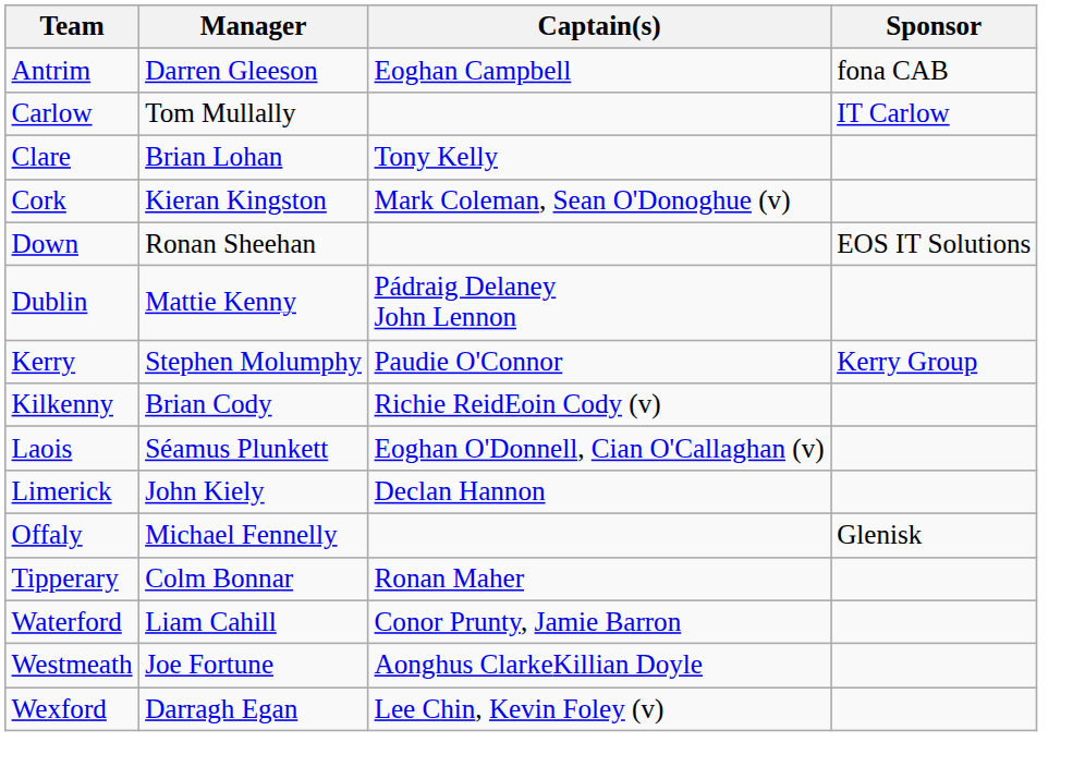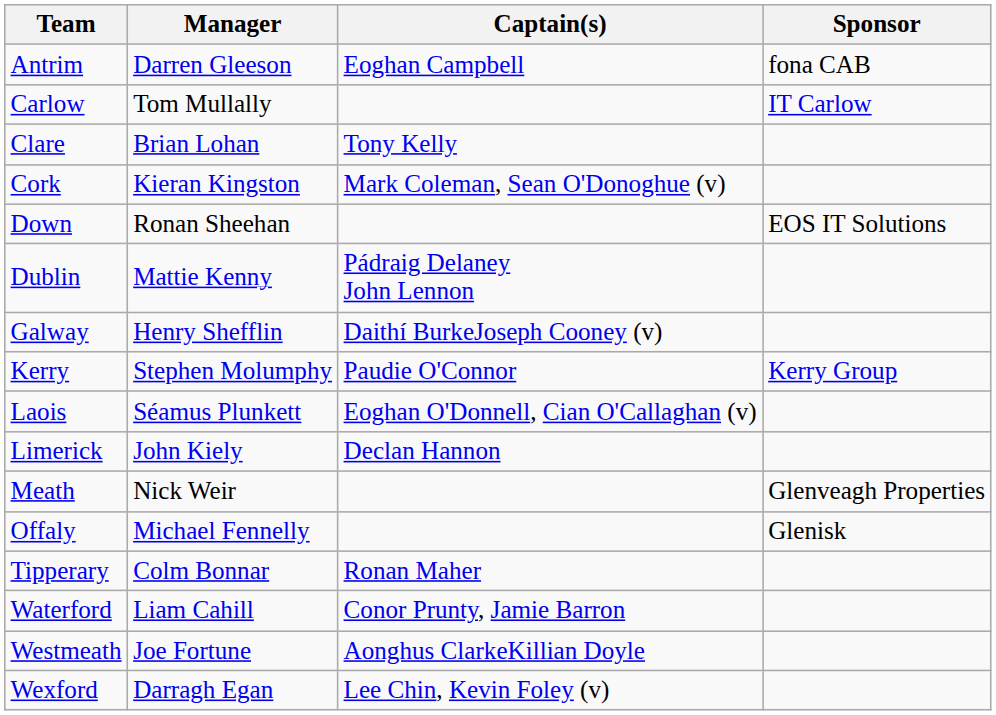 <table class="wikitable">
 <tr>
 <th>Team</th>
 <th>Manager</th>
 <th>Captain(s)</th>
 <th>Sponsor</th>
 </tr>
 <tr>
 <td> <a href='#'>Antrim</a></td>
 <td><a href='#'>Darren Gleeson</a></td>
 <td><a href='#'>Eoghan Campbell</a></td>
 <td>fona CAB</td>
 </tr>
 <tr>
 <td> <a href='#'>Carlow</a></td>
 <td>Tom Mullally</td>
 <td></td>
 <td><a href='#'>IT Carlow</a></td>
 </tr>
 <tr>
 <td> <a href='#'>Clare</a></td>
 <td><a href='#'>Brian Lohan</a></td>
 <td><a href='#'>Tony Kelly</a></td>
 <td></td>
 </tr>
 <tr>
 <td> <a href='#'>Cork</a></td>
 <td><a href='#'>Kieran Kingston</a></td>
 <td><a href='#'>Mark Coleman</a>, <a href='#'>Sean O'Donoghue</a> (v)</td>
 <td></td>
 </tr>
 <tr>
 <td> <a href='#'>Down</a></td>
 <td>Ronan Sheehan</td>
 <td></td>
 <td>EOS IT Solutions</td>
 </tr>
 <tr>
 <td> <a href='#'>Dublin</a></td>
 <td><a href='#'>Mattie Kenny</a></td>
 <td><a href='#'>Pádraig Delaney</a><br><a href='#'>John Lennon</a></td>
 <td></td>
 </tr>
 <tr>
+<td> <a href='#'>Galway</a></td>
+<td><a href='#'>Henry Shefflin</a></td>
+<td><a href='#'>Daithí Burke</a><a href='#'>Joseph Cooney</a> (v)</td>
+<td></td>
+</tr>
+<tr>
 <td> <a href='#'>Kerry</a></td>
 <td><a href='#'>Stephen Molumphy</a></td>
 <td><a href='#'>Paudie O'Connor</a></td>
 <td><a href='#'>Kerry Group</a></td>
-</tr>
-<tr>
-<td> <a href='#'>Kilkenny</a></td>
-<td><a href='#'>Brian Cody</a></td>
-<td><a href='#'>Richie Reid</a><a href='#'>Eoin Cody</a> (v)</td>
-<td></td>
 </tr>
 <tr>
 <td> <a href='#'>Laois</a></td>
 <td><a href='#'>Séamus Plunkett</a></td>
 <td><a href='#'>Eoghan O'Donnell</a>, <a href='#'>Cian O'Callaghan</a> (v)</td>
 <td></td>
 </tr>
 <tr>
 <td> <a href='#'>Limerick</a></td>
 <td><a href='#'>John Kiely</a></td>
 <td><a href='#'>Declan Hannon</a></td>
 <td></td>
+</tr>
+<tr>
+<td> <a href='#'>Meath</a></td>
+<td>Nick Weir</td>
+<td></td>
+<td>Glenveagh Properties</td>
 </tr>
 <tr>
 <td> <a href='#'>Offaly</a></td>
 <td><a href='#'>Michael Fennelly</a></td>
 <td></td>
 <td>Glenisk</td>
 </tr>
 <tr>
 <td> <a href='#'>Tipperary</a></td>
 <td><a href='#'>Colm Bonnar</a></td>
 <td><a href='#'>Ronan Maher</a></td>
 <td></td>
 </tr>
 <tr>
 <td> <a href='#'>Waterford</a></td>
 <td><a href='#'>Liam Cahill</a></td>
 <td><a href='#'>Conor Prunty</a>, <a href='#'>Jamie Barron</a></td>
 <td></td>
 </tr>
 <tr>
 <td> <a href='#'>Westmeath</a></td>
 <td><a href='#'>Joe Fortune</a></td>
 <td><a href='#'>Aonghus Clarke</a><a href='#'>Killian Doyle</a></td>
 <td></td>
 </tr>
 <tr>
 <td> <a href='#'>Wexford</a></td>
 <td><a href='#'>Darragh Egan</a></td>
 <td><a href='#'>Lee Chin</a>, <a href='#'>Kevin Foley</a> (v)</td>
 <td></td>
 </tr>
 </table>
